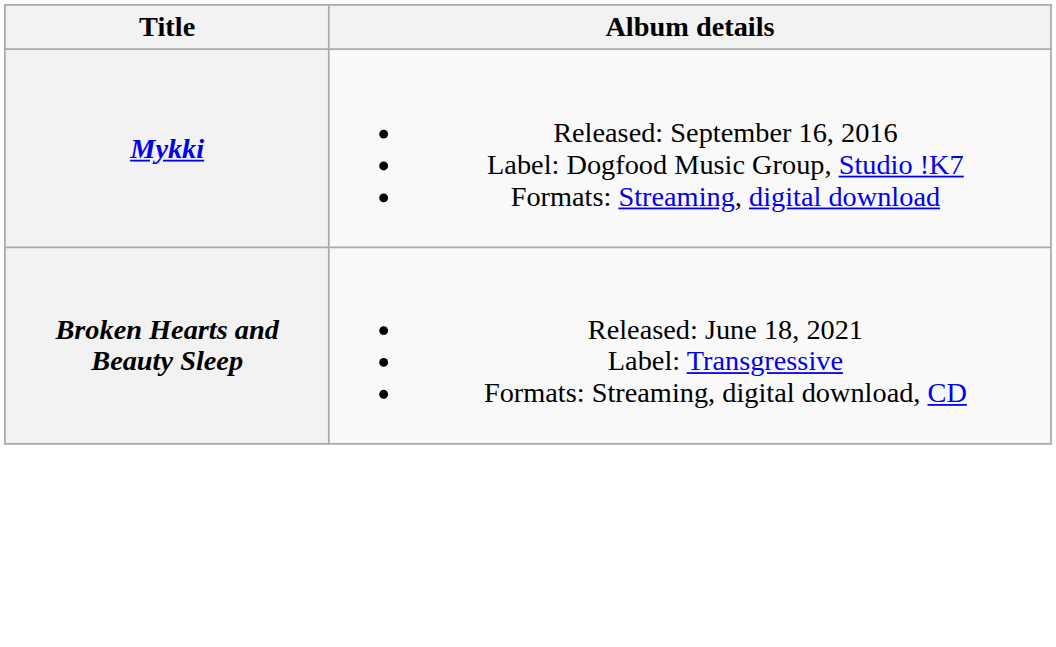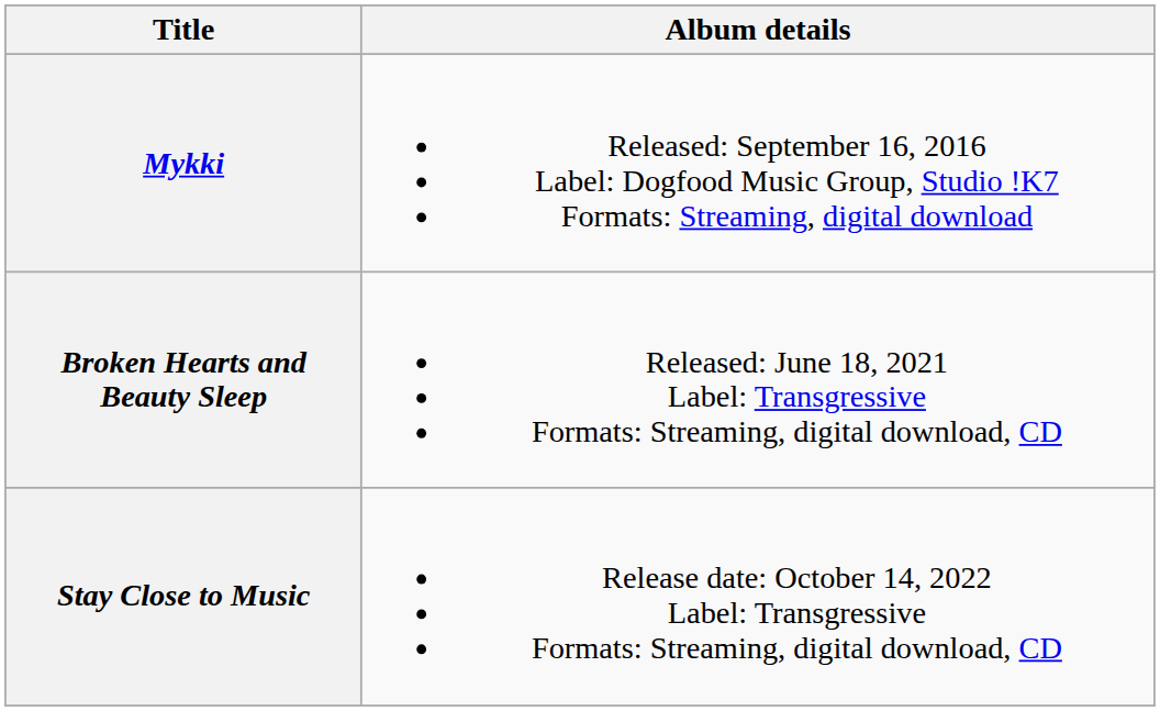 <table class="wikitable plainrowheaders" style="text-align:center;">
 <tr>
 <th scope="col" rowspan="1" style="width:11em;">Title</th>
 <th scope="col" rowspan="1" style="width:25em;">Album details</th>
 </tr>
 <tr>
 <th scope="row"><em><a href='#'>Mykki</a></em></th>
 <td><br><ul><li>Released: September 16, 2016</li><li>Label: Dogfood Music Group, <a href='#'>Studio !K7</a></li><li>Formats: <a href='#'>Streaming</a>, <a href='#'>digital download</a></li></ul></td>
 </tr>
 <tr>
 <th scope="row"><em>Broken Hearts and Beauty Sleep</em></th>
 <td><br><ul><li>Released: June 18, 2021</li><li>Label: <a href='#'>Transgressive</a></li><li>Formats: Streaming, digital download, <a href='#'>CD</a></li></ul></td>
 </tr>
+<tr>
+<th scope="row"><em>Stay Close to Music</em></th>
+<td><br><ul><li>Release date: October 14, 2022</li><li>Label: Transgressive</li><li>Formats: Streaming, digital download, <a href='#'>CD</a></li></ul></td>
+</tr>
 </table>
